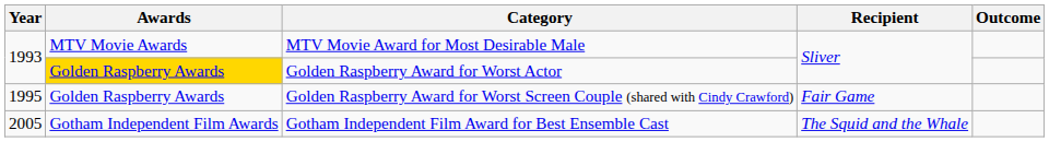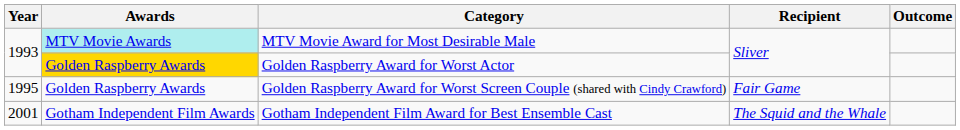 <table class="wikitable sortable">
 <tr>
 <th>Year</th>
 <th>Awards</th>
 <th>Category</th>
 <th>Recipient</th>
 <th>Outcome</th>
 </tr>
 <tr>
 <td rowspan=2>1993</td>
-<td><a href='#'>MTV Movie Awards</a></td>
+<td style="background: paleturquoise;"><a href='#'>MTV Movie Awards</a></td>
 <td><a href='#'>MTV Movie Award for Most Desirable Male</a></td>
 <td rowspan=2><em><a href='#'>Sliver</a></em></td>
 <td></td>
 </tr>
 <tr>
 <td style="background: gold;"><a href='#'>Golden Raspberry Awards</a></td>
 <td><a href='#'>Golden Raspberry Award for Worst Actor</a></td>
 <td></td>
 </tr>
 <tr>
 <td>1995</td>
 <td><a href='#'>Golden Raspberry Awards</a></td>
 <td><a href='#'>Golden Raspberry Award for Worst Screen Couple</a> <small>(shared with <a href='#'>Cindy Crawford</a>)</small></td>
 <td><em><a href='#'>Fair Game</a></em></td>
 <td></td>
 </tr>
 <tr>
-<td>2005</td>
+<td>2001</td>
 <td><a href='#'>Gotham Independent Film Awards</a></td>
 <td><a href='#'>Gotham Independent Film Award for Best Ensemble Cast</a></td>
 <td><em><a href='#'>The Squid and the Whale</a></em></td>
 <td></td>
 </tr>
 </table>
